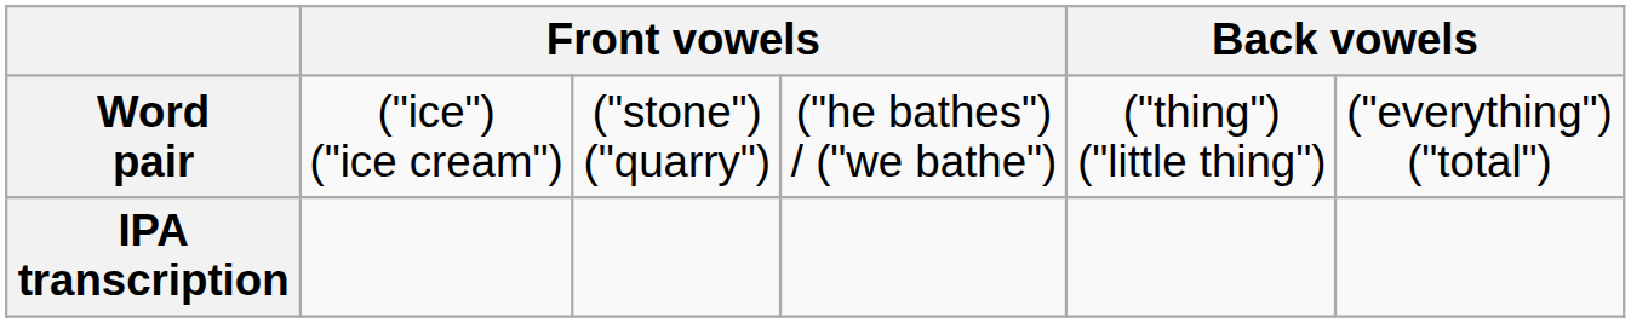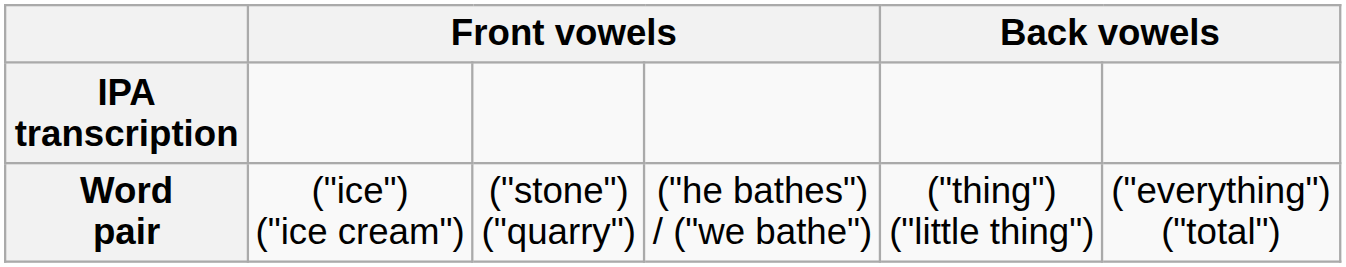 <table class="wikitable"  style="margin:auto; text-align:center;">
 <tr>
 <th></th>
 <th colspan="3">Front vowels</th>
 <th colspan="2">Back vowels</th>
+</tr>
+<tr>
+<th>IPA<br>transcription</th>
+<td><br></td>
+<td><br></td>
+<td><br></td>
+<td><br></td>
+<td><br></td>
 </tr>
 <tr>
 <th>Word<br>pair</th>
 <td> ("ice") <br>  ("ice cream")</td>
 <td> ("stone") <br>  ("quarry")</td>
 <td> ("he bathes") <br> / ("we bathe")</td>
 <td> ("thing") <br>  ("little thing")</td>
 <td> ("everything") <br>  ("total")</td>
 </tr>
-<tr>
-<th>IPA<br>transcription</th>
-<td><br></td>
-<td><br></td>
-<td><br></td>
-<td><br></td>
-<td><br></td>
-</tr>
 </table>
